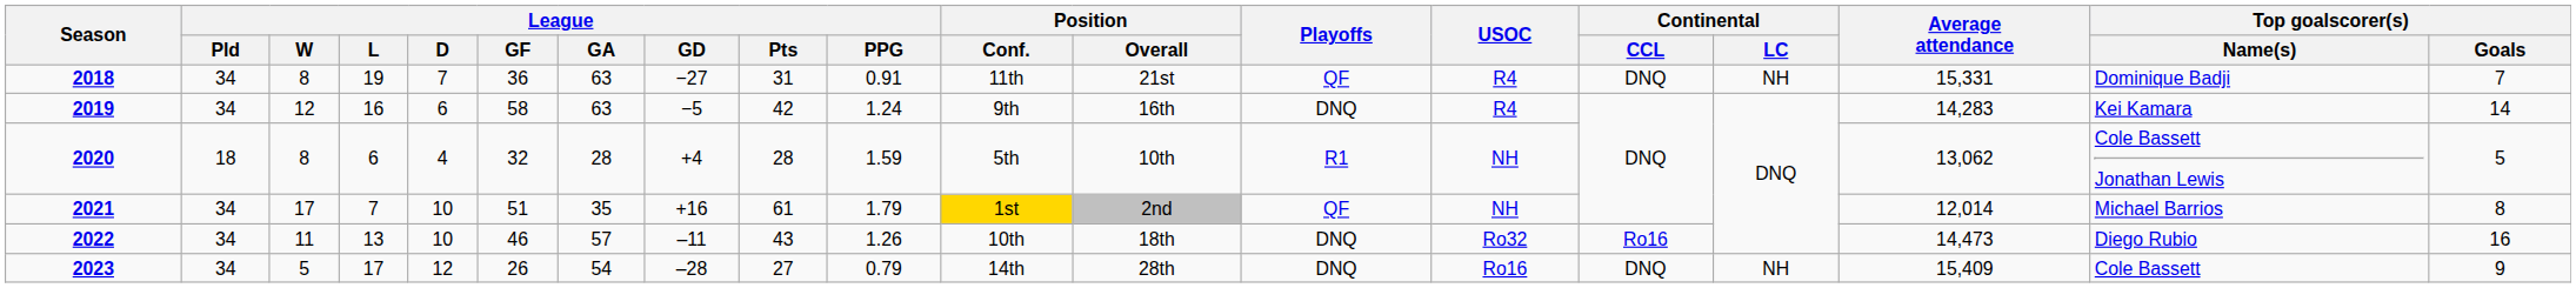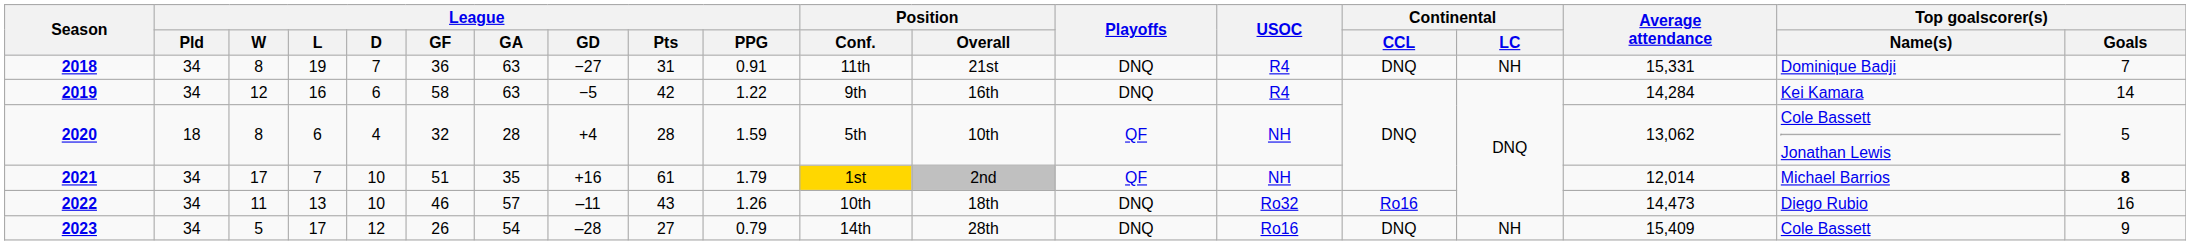 <table class="wikitable" width=100% style="font-size:90%; text-align:center;">
 <tr style="background:#f0f6ff;">
 <th rowspan=2>Season</th>
 <th colspan=9><a href='#'>League</a></th>
 <th colspan=2>Position</th>
 <th rowspan=2><a href='#'>Playoffs</a></th>
 <th rowspan=2><a href='#'>USOC</a></th>
 <th colspan=2>Continental</th>
 <th rowspan=2><a href='#'>Average <br> attendance</a></th>
 <th colspan=2>Top goalscorer(s)</th>
 </tr>
 <tr>
 <th>Pld</th>
 <th>W</th>
 <th>L</th>
 <th>D</th>
 <th>GF</th>
 <th>GA</th>
 <th>GD</th>
 <th>Pts</th>
 <th>PPG</th>
 <th>Conf.</th>
 <th>Overall</th>
 <th><a href='#'>CCL</a></th>
 <th><a href='#'>LC</a></th>
 <th>Name(s)</th>
 <th>Goals</th>
 </tr>
 <tr>
 <td><strong><a href='#'>2018</a></strong></td>
 <td>34</td>
 <td>8</td>
 <td>19</td>
 <td>7</td>
 <td>36</td>
 <td>63</td>
 <td>−27</td>
 <td>31</td>
 <td>0.91</td>
 <td>11th</td>
 <td>21st</td>
-<td><a href='#'>QF</a></td>
+<td>DNQ</td>
 <td><a href='#'>R4</a></td>
 <td>DNQ</td>
 <td>NH</td>
 <td>15,331</td>
 <td align="left"> <a href='#'>Dominique Badji</a></td>
 <td>7</td>
 </tr>
 <tr>
 <td><strong><a href='#'>2019</a></strong></td>
 <td>34</td>
 <td>12</td>
 <td>16</td>
 <td>6</td>
 <td>58</td>
 <td>63</td>
 <td>−5</td>
 <td>42</td>
-<td>1.24</td>
+<td>1.22</td>
 <td>9th</td>
 <td>16th</td>
 <td>DNQ</td>
 <td><a href='#'>R4</a></td>
 <td rowspan=3>DNQ</td>
 <td rowspan=4>DNQ</td>
-<td>14,283</td>
+<td>14,284</td>
 <td align="left"> <a href='#'>Kei Kamara</a></td>
 <td>14</td>
 </tr>
 <tr>
 <td><strong><a href='#'>2020</a></strong></td>
 <td>18</td>
 <td>8</td>
 <td>6</td>
 <td>4</td>
 <td>32</td>
 <td>28</td>
 <td>+4</td>
 <td>28</td>
 <td>1.59</td>
 <td>5th</td>
 <td>10th</td>
-<td><a href='#'>R1</a></td>
+<td><a href='#'>QF</a></td>
 <td><a href='#'>NH</a></td>
 <td>13,062</td>
 <td align="left"> <a href='#'>Cole Bassett</a><hr> <a href='#'>Jonathan Lewis</a></td>
 <td>5</td>
 </tr>
 <tr>
 <td><strong><a href='#'>2021</a></strong></td>
 <td>34</td>
 <td>17</td>
 <td>7</td>
 <td>10</td>
 <td>51</td>
 <td>35</td>
 <td>+16</td>
 <td>61</td>
 <td>1.79</td>
 <td bgcolor=gold>1st</td>
 <td bgcolor=silver>2nd</td>
 <td><a href='#'>QF</a></td>
 <td><a href='#'>NH</a></td>
 <td>12,014</td>
 <td align="left"> <a href='#'>Michael Barrios</a></td>
-<td>8</td>
+<td><strong>8</strong></td>
 </tr>
 <tr>
 <td><strong><a href='#'>2022</a></strong></td>
 <td>34</td>
 <td>11</td>
 <td>13</td>
 <td>10</td>
 <td>46</td>
 <td>57</td>
 <td>–11</td>
 <td>43</td>
 <td>1.26</td>
 <td>10th</td>
 <td>18th</td>
 <td>DNQ</td>
 <td><a href='#'>Ro32</a></td>
 <td><a href='#'>Ro16</a></td>
 <td>14,473</td>
 <td align="left"> <a href='#'>Diego Rubio</a></td>
 <td>16</td>
 </tr>
 <tr>
 <td><strong><a href='#'>2023</a></strong></td>
 <td>34</td>
 <td>5</td>
 <td>17</td>
 <td>12</td>
 <td>26</td>
 <td>54</td>
 <td>–28</td>
 <td>27</td>
 <td>0.79</td>
 <td>14th</td>
 <td>28th</td>
 <td>DNQ</td>
 <td><a href='#'>Ro16</a></td>
 <td>DNQ</td>
 <td>NH</td>
 <td>15,409</td>
 <td align="left"> <a href='#'>Cole Bassett</a></td>
 <td>9</td>
 </tr>
 </table>
